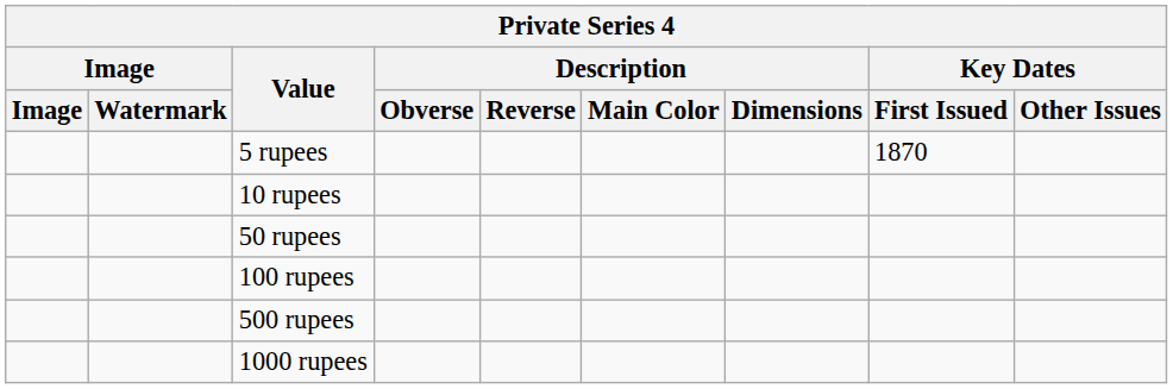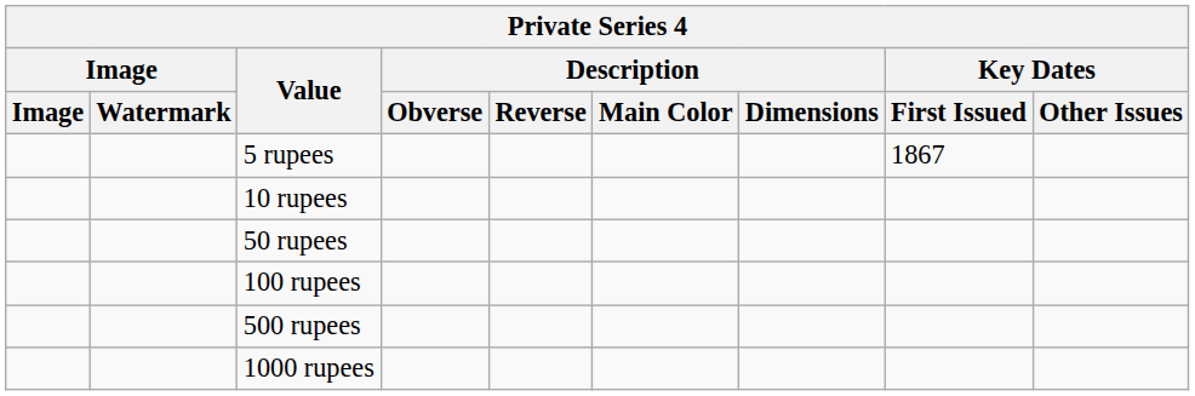 <table class="wikitable" style="font-size: 100%">
 <tr>
 <th colspan="10">Private Series 4</th>
 </tr>
 <tr>
 <th colspan="2">Image</th>
 <th rowspan="2">Value</th>
 <th colspan="4">Description</th>
 <th colspan="2">Key Dates</th>
 </tr>
 <tr>
 <th>Image</th>
 <th>Watermark</th>
 <th>Obverse</th>
 <th>Reverse</th>
 <th>Main Color</th>
 <th>Dimensions</th>
 <th>First Issued</th>
 <th>Other Issues</th>
 </tr>
 <tr>
 <td></td>
 <td></td>
 <td>5 rupees</td>
 <td></td>
 <td></td>
 <td></td>
 <td></td>
-<td>1870</td>
+<td>1867</td>
 <td></td>
 </tr>
 <tr>
 <td></td>
 <td></td>
 <td>10 rupees</td>
 <td></td>
 <td></td>
 <td></td>
 <td></td>
 <td></td>
 <td></td>
 </tr>
 <tr>
 <td></td>
 <td></td>
 <td>50 rupees</td>
 <td></td>
 <td></td>
 <td></td>
 <td></td>
 <td></td>
 <td></td>
 </tr>
 <tr>
 <td></td>
 <td></td>
 <td>100 rupees</td>
 <td></td>
 <td></td>
 <td></td>
 <td></td>
 <td></td>
 <td></td>
 </tr>
 <tr>
 <td></td>
 <td></td>
 <td>500 rupees</td>
 <td></td>
 <td></td>
 <td></td>
 <td></td>
 <td></td>
 <td></td>
 </tr>
 <tr>
 <td></td>
 <td></td>
 <td>1000 rupees</td>
 <td></td>
 <td></td>
 <td></td>
 <td></td>
 <td></td>
 <td></td>
 </tr>
 </table>
